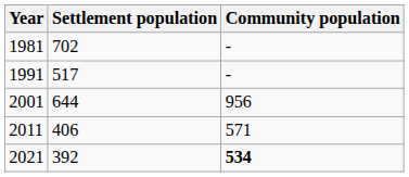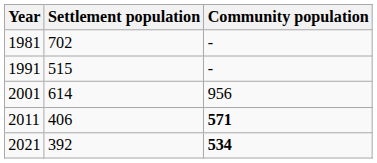 <table class="wikitable">
 <tr>
 <th>Year</th>
 <th>Settlement population</th>
 <th>Community population</th>
 </tr>
 <tr>
 <td>1981</td>
 <td>702</td>
 <td>-</td>
 </tr>
 <tr>
 <td>1991</td>
-<td>517</td>
+<td>515</td>
 <td>-</td>
 </tr>
 <tr>
 <td>2001</td>
-<td>644</td>
+<td>614</td>
 <td>956</td>
 </tr>
 <tr>
 <td>2011</td>
 <td>406</td>
-<td>571</td>
+<td><strong>571</strong></td>
 </tr>
 <tr>
 <td>2021</td>
 <td>392</td>
 <td><strong>534</strong></td>
 </tr>
 </table>
